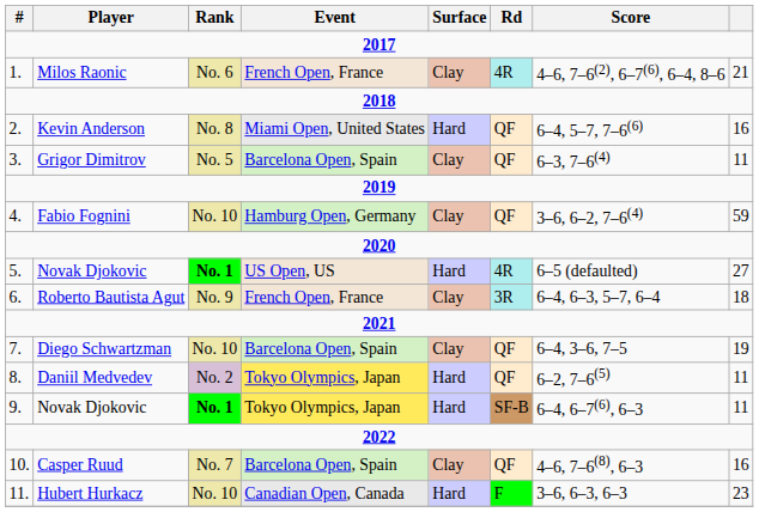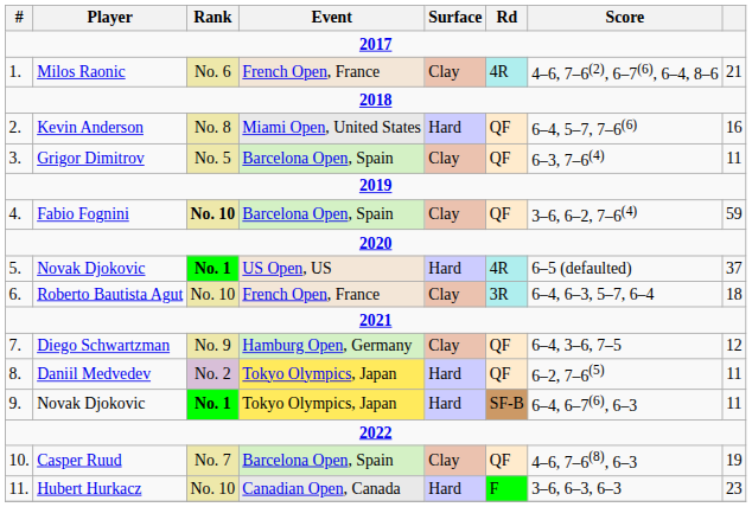 <table class="wikitable sortable">
 <tr>
 <th>#</th>
 <th>Player</th>
 <th>Rank</th>
 <th>Event</th>
 <th>Surface</th>
 <th>Rd</th>
 <th>Score</th>
 <th></th>
 </tr>
 <tr>
 <td colspan="8" style="text-align:center"><strong><a href='#'>2017</a></strong></td>
 </tr>
 <tr>
 <td>1.</td>
 <td> <a href='#'>Milos Raonic</a></td>
 <td align="center" bgcolor="EEE8AA">No. 6</td>
 <td bgcolor="f3e6d7"><a href='#'>French Open</a>, France</td>
 <td bgcolor="EBC2AF">Clay</td>
 <td bgcolor="afeeee">4R</td>
 <td>4–6, 7–6<sup>(2)</sup>, 6–7<sup>(6)</sup>, 6–4, 8–6</td>
 <td align="center">21</td>
 </tr>
 <tr>
 <td colspan="8" style="text-align:center"><strong><a href='#'>2018</a></strong></td>
 </tr>
 <tr>
 <td>2.</td>
 <td> <a href='#'>Kevin Anderson</a></td>
 <td align="center" bgcolor="EEE8AA">No. 8</td>
 <td bgcolor="e9e9e9"><a href='#'>Miami Open</a>, United States</td>
 <td bgcolor="CCCCFF">Hard</td>
 <td bgcolor="ffebcd">QF</td>
 <td>6–4, 5–7, 7–6<sup>(6)</sup></td>
 <td align="center">16</td>
 </tr>
 <tr>
 <td>3.</td>
 <td> <a href='#'>Grigor Dimitrov</a></td>
 <td align="center" bgcolor="EEE8AA">No. 5</td>
 <td style="background:#d4f1c5;"><a href='#'>Barcelona Open</a>, Spain</td>
 <td bgcolor="EBC2AF">Clay</td>
 <td bgcolor="ffebcd">QF</td>
 <td>6–3, 7–6<sup>(4)</sup></td>
 <td align="center">11</td>
 </tr>
 <tr>
 <td colspan="8" style="text-align:center"><strong><a href='#'>2019</a></strong></td>
 </tr>
 <tr>
 <td>4.</td>
 <td> <a href='#'>Fabio Fognini</a></td>
-<td align="center" bgcolor="EEE8AA">No. 10</td>
-<td style="background:#d4f1c5;"><a href='#'>Hamburg Open</a>, Germany</td>
+<td align="center" bgcolor="EEE8AA"><strong>No. 10</strong></td>
+<td style="background:#d4f1c5;"><a href='#'>Barcelona Open</a>, Spain</td>
 <td bgcolor="EBC2AF">Clay</td>
 <td bgcolor="ffebcd">QF</td>
 <td>3–6, 6–2, 7–6<sup>(4)</sup></td>
 <td align="center">59</td>
 </tr>
 <tr>
 <td colspan="8" style="text-align:center"><strong><a href='#'>2020</a></strong></td>
 </tr>
 <tr>
 <td>5.</td>
 <td> <a href='#'>Novak Djokovic</a></td>
 <td align="center" bgcolor="lime"><strong>No. 1</strong></td>
 <td bgcolor="f3e6d7"><a href='#'>US Open</a>, US</td>
 <td bgcolor="CCCCFF">Hard</td>
 <td bgcolor="afeeee">4R</td>
 <td>6–5 (defaulted)</td>
-<td align="center">27</td>
+<td align="center">37</td>
 </tr>
 <tr>
 <td>6.</td>
 <td> <a href='#'>Roberto Bautista Agut</a></td>
-<td align="center" bgcolor="EEE8AA">No. 9</td>
+<td align="center" bgcolor="EEE8AA">No. 10</td>
 <td bgcolor="f3e6d7"><a href='#'>French Open</a>, France</td>
 <td bgcolor="EBC2AF">Clay</td>
 <td bgcolor="afeeee">3R</td>
 <td>6–4, 6–3, 5–7, 6–4</td>
 <td align="center">18</td>
 </tr>
 <tr>
 <td colspan="8" style="text-align:center"><strong><a href='#'>2021</a></strong></td>
 </tr>
 <tr>
 <td>7.</td>
 <td> <a href='#'>Diego Schwartzman</a></td>
-<td align="center" bgcolor="EEE8AA">No. 10</td>
-<td style="background:#d4f1c5;"><a href='#'>Barcelona Open</a>, Spain</td>
+<td align="center" bgcolor="EEE8AA">No. 9</td>
+<td style="background:#d4f1c5;"><a href='#'>Hamburg Open</a>, Germany</td>
 <td bgcolor="EBC2AF">Clay</td>
 <td bgcolor="ffebcd">QF</td>
 <td>6–4, 3–6, 7–5</td>
-<td align="center">19</td>
+<td align="center">12</td>
 </tr>
 <tr>
 <td>8.</td>
 <td> <a href='#'>Daniil Medvedev</a></td>
 <td align="center" bgcolor="thistle">No. 2</td>
 <td bgcolor="ffea5c"><a href='#'>Tokyo Olympics</a>, Japan</td>
 <td bgcolor="CCCCFF">Hard</td>
 <td bgcolor="ffebcd">QF</td>
 <td>6–2, 7–6<sup>(5)</sup></td>
 <td align="center">11</td>
 </tr>
 <tr>
 <td>9.</td>
 <td> Novak Djokovic</td>
 <td align="center" bgcolor="lime"><strong>No. 1</strong></td>
 <td bgcolor="ffea5c">Tokyo Olympics, Japan</td>
 <td bgcolor="CCCCFF">Hard</td>
 <td bgcolor="cc9966">SF-B</td>
 <td>6–4, 6–7<sup>(6)</sup>, 6–3</td>
 <td align="center">11</td>
 </tr>
 <tr>
 <td colspan="8" style="text-align:center"><strong><a href='#'>2022</a></strong></td>
 </tr>
 <tr>
 <td>10.</td>
 <td> <a href='#'>Casper Ruud</a></td>
 <td align="center" bgcolor="EEE8AA">No. 7</td>
 <td style="background:#d4f1c5;"><a href='#'>Barcelona Open</a>, Spain</td>
 <td bgcolor="EBC2AF">Clay</td>
 <td bgcolor="ffebcd">QF</td>
 <td>4–6, 7–6<sup>(8)</sup>, 6–3</td>
-<td align="center">16</td>
+<td align="center">19</td>
 </tr>
 <tr>
 <td>11.</td>
 <td> <a href='#'>Hubert Hurkacz</a></td>
 <td align="center" bgcolor="EEE8AA">No. 10</td>
 <td bgcolor="e9e9e9"><a href='#'>Canadian Open</a>, Canada</td>
 <td bgcolor="CCCCFF">Hard</td>
 <td bgcolor=lime>F</td>
 <td>3–6, 6–3, 6–3</td>
 <td align="center">23</td>
 </tr>
 <tr>
 </tr>
 </table>
